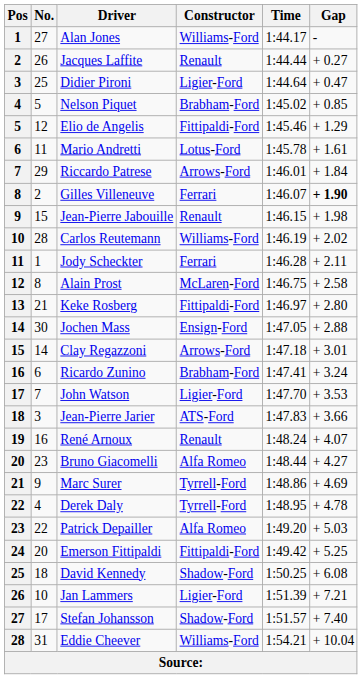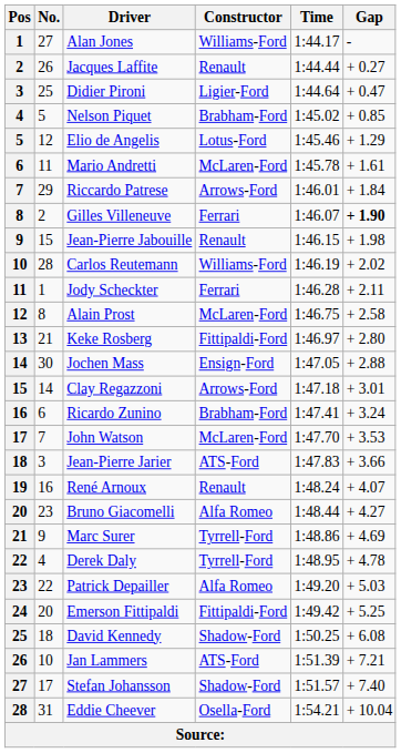 <table class="wikitable sortable" style="font-size: 95%;">
 <tr>
 <th>Pos</th>
 <th>No.</th>
 <th>Driver</th>
 <th>Constructor</th>
 <th>Time</th>
 <th>Gap</th>
 </tr>
 <tr>
 <th>1</th>
 <td>27</td>
 <td> <a href='#'>Alan Jones</a></td>
 <td><a href='#'>Williams</a>-<a href='#'>Ford</a></td>
 <td>1:44.17</td>
 <td>-</td>
 </tr>
 <tr>
 <th>2</th>
 <td>26</td>
 <td> <a href='#'>Jacques Laffite</a></td>
 <td><a href='#'>Renault</a></td>
 <td>1:44.44</td>
 <td>+ 0.27</td>
 </tr>
 <tr>
 <th>3</th>
 <td>25</td>
 <td> <a href='#'>Didier Pironi</a></td>
 <td><a href='#'>Ligier</a>-<a href='#'>Ford</a></td>
 <td>1:44.64</td>
 <td>+ 0.47</td>
 </tr>
 <tr>
 <th>4</th>
 <td>5</td>
 <td> <a href='#'>Nelson Piquet</a></td>
 <td><a href='#'>Brabham</a>-<a href='#'>Ford</a></td>
 <td>1:45.02</td>
 <td>+ 0.85</td>
 </tr>
 <tr>
 <th>5</th>
 <td>12</td>
 <td> <a href='#'>Elio de Angelis</a></td>
-<td><a href='#'>Fittipaldi</a>-<a href='#'>Ford</a></td>
+<td><a href='#'>Lotus</a>-<a href='#'>Ford</a></td>
 <td>1:45.46</td>
 <td>+ 1.29</td>
 </tr>
 <tr>
 <th>6</th>
 <td>11</td>
 <td> <a href='#'>Mario Andretti</a></td>
-<td><a href='#'>Lotus</a>-<a href='#'>Ford</a></td>
+<td><a href='#'>McLaren</a>-<a href='#'>Ford</a></td>
 <td>1:45.78</td>
 <td>+ 1.61</td>
 </tr>
 <tr>
 <th>7</th>
 <td>29</td>
 <td> <a href='#'>Riccardo Patrese</a></td>
 <td><a href='#'>Arrows</a>-<a href='#'>Ford</a></td>
 <td>1:46.01</td>
 <td>+ 1.84</td>
 </tr>
 <tr>
 <th>8</th>
 <td>2</td>
 <td> <a href='#'>Gilles Villeneuve</a></td>
 <td><a href='#'>Ferrari</a></td>
 <td>1:46.07</td>
 <td><strong>+ 1.90</strong></td>
 </tr>
 <tr>
 <th>9</th>
 <td>15</td>
 <td> <a href='#'>Jean-Pierre Jabouille</a></td>
 <td><a href='#'>Renault</a></td>
 <td>1:46.15</td>
 <td>+ 1.98</td>
 </tr>
 <tr>
 <th>10</th>
 <td>28</td>
 <td> <a href='#'>Carlos Reutemann</a></td>
 <td><a href='#'>Williams</a>-<a href='#'>Ford</a></td>
 <td>1:46.19</td>
 <td>+ 2.02</td>
 </tr>
 <tr>
 <th>11</th>
 <td>1</td>
 <td> <a href='#'>Jody Scheckter</a></td>
 <td><a href='#'>Ferrari</a></td>
 <td>1:46.28</td>
 <td>+ 2.11</td>
 </tr>
 <tr>
 <th>12</th>
 <td>8</td>
 <td> <a href='#'>Alain Prost</a></td>
 <td><a href='#'>McLaren</a>-<a href='#'>Ford</a></td>
 <td>1:46.75</td>
 <td>+ 2.58</td>
 </tr>
 <tr>
 <th>13</th>
 <td>21</td>
 <td> <a href='#'>Keke Rosberg</a></td>
 <td><a href='#'>Fittipaldi</a>-<a href='#'>Ford</a></td>
 <td>1:46.97</td>
 <td>+ 2.80</td>
 </tr>
 <tr>
 <th>14</th>
 <td>30</td>
 <td> <a href='#'>Jochen Mass</a></td>
 <td><a href='#'>Ensign</a>-<a href='#'>Ford</a></td>
 <td>1:47.05</td>
 <td>+ 2.88</td>
 </tr>
 <tr>
 <th>15</th>
 <td>14</td>
 <td> <a href='#'>Clay Regazzoni</a></td>
 <td><a href='#'>Arrows</a>-<a href='#'>Ford</a></td>
 <td>1:47.18</td>
 <td>+ 3.01</td>
 </tr>
 <tr>
 <th>16</th>
 <td>6</td>
 <td> <a href='#'>Ricardo Zunino</a></td>
 <td><a href='#'>Brabham</a>-<a href='#'>Ford</a></td>
 <td>1:47.41</td>
 <td>+ 3.24</td>
 </tr>
 <tr>
 <th>17</th>
 <td>7</td>
 <td> <a href='#'>John Watson</a></td>
-<td><a href='#'>Ligier</a>-<a href='#'>Ford</a></td>
+<td><a href='#'>McLaren</a>-<a href='#'>Ford</a></td>
 <td>1:47.70</td>
 <td>+ 3.53</td>
 </tr>
 <tr>
 <th>18</th>
 <td>3</td>
 <td> <a href='#'>Jean-Pierre Jarier</a></td>
 <td><a href='#'>ATS</a>-<a href='#'>Ford</a></td>
 <td>1:47.83</td>
 <td>+ 3.66</td>
 </tr>
 <tr>
 <th>19</th>
 <td>16</td>
 <td> <a href='#'>René Arnoux</a></td>
 <td><a href='#'>Renault</a></td>
 <td>1:48.24</td>
 <td>+ 4.07</td>
 </tr>
 <tr>
 <th>20</th>
 <td>23</td>
 <td> <a href='#'>Bruno Giacomelli</a></td>
 <td><a href='#'>Alfa Romeo</a></td>
 <td>1:48.44</td>
 <td>+ 4.27</td>
 </tr>
 <tr>
 <th>21</th>
 <td>9</td>
 <td> <a href='#'>Marc Surer</a></td>
 <td><a href='#'>Tyrrell</a>-<a href='#'>Ford</a></td>
 <td>1:48.86</td>
 <td>+ 4.69</td>
 </tr>
 <tr>
 <th>22</th>
 <td>4</td>
 <td> <a href='#'>Derek Daly</a></td>
 <td><a href='#'>Tyrrell</a>-<a href='#'>Ford</a></td>
 <td>1:48.95</td>
 <td>+ 4.78</td>
 </tr>
 <tr>
 <th>23</th>
 <td>22</td>
 <td> <a href='#'>Patrick Depailler</a></td>
 <td><a href='#'>Alfa Romeo</a></td>
 <td>1:49.20</td>
 <td>+ 5.03</td>
 </tr>
 <tr>
 <th>24</th>
 <td>20</td>
 <td> <a href='#'>Emerson Fittipaldi</a></td>
 <td><a href='#'>Fittipaldi</a>-<a href='#'>Ford</a></td>
 <td>1:49.42</td>
 <td>+ 5.25</td>
 </tr>
 <tr>
 <th>25</th>
 <td>18</td>
 <td> <a href='#'>David Kennedy</a></td>
 <td><a href='#'>Shadow</a>-<a href='#'>Ford</a></td>
 <td>1:50.25</td>
 <td>+ 6.08</td>
 </tr>
 <tr>
 <th>26</th>
 <td>10</td>
 <td> <a href='#'>Jan Lammers</a></td>
-<td><a href='#'>Ligier</a>-<a href='#'>Ford</a></td>
+<td><a href='#'>ATS</a>-<a href='#'>Ford</a></td>
 <td>1:51.39</td>
 <td>+ 7.21</td>
 </tr>
 <tr>
 <th>27</th>
 <td>17</td>
 <td> <a href='#'>Stefan Johansson</a></td>
 <td><a href='#'>Shadow</a>-<a href='#'>Ford</a></td>
 <td>1:51.57</td>
 <td>+ 7.40</td>
 </tr>
 <tr>
 <th>28</th>
 <td>31</td>
 <td> <a href='#'>Eddie Cheever</a></td>
-<td><a href='#'>Williams</a>-<a href='#'>Ford</a></td>
+<td><a href='#'>Osella</a>-<a href='#'>Ford</a></td>
 <td>1:54.21</td>
 <td>+ 10.04</td>
 </tr>
 <tr>
 <th colspan="6">Source:</th>
 </tr>
 </table>
